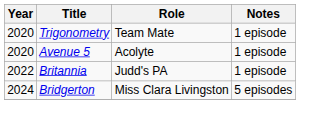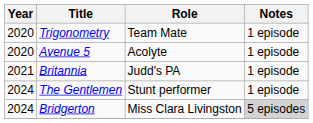 <table class="wikitable sortable">
 <tr>
 <th>Year</th>
 <th>Title</th>
 <th>Role</th>
 <th class="unsortable">Notes</th>
 </tr>
 <tr>
 <td>2020</td>
 <td><em><a href='#'>Trigonometry</a></em></td>
 <td>Team Mate</td>
 <td>1 episode</td>
 </tr>
 <tr>
 <td>2020</td>
 <td><em><a href='#'>Avenue 5</a></em></td>
 <td>Acolyte</td>
 <td>1 episode</td>
 </tr>
 <tr>
-<td>2022</td>
+<td>2021</td>
 <td><em><a href='#'>Britannia</a></em></td>
 <td>Judd's PA</td>
 <td>1 episode</td>
 </tr>
 <tr>
 <td>2024</td>
+<td><em><a href='#'>The Gentlemen</a></em></td>
+<td>Stunt performer</td>
+<td>1 episode</td>
+</tr>
+<tr>
+<td>2024</td>
 <td><em><a href='#'>Bridgerton</a></em></td>
 <td>Miss Clara Livingston</td>
-<td>5 episodes</td>
+<td style="background: lightgrey;">5 episodes</td>
 </tr>
 <tr>
 </tr>
 </table>
